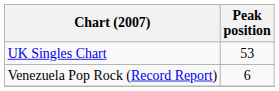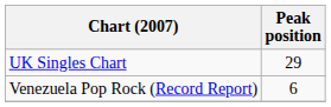 <table class="wikitable sortable">
 <tr>
 <th>Chart (2007)</th>
 <th>Peak<br>position</th>
 </tr>
 <tr>
 <td><a href='#'>UK Singles Chart</a></td>
-<td align="center">53</td>
+<td align="center">29</td>
 </tr>
 <tr>
 <td>Venezuela Pop Rock (<a href='#'>Record Report</a>)</td>
 <td align="center">6</td>
 </tr>
 <tr>
 </tr>
 </table>
